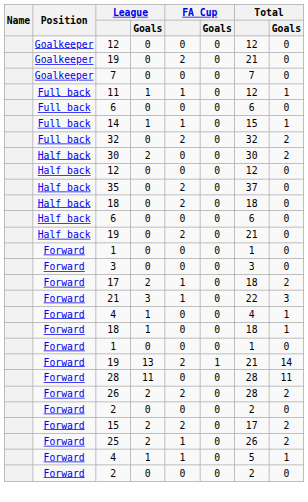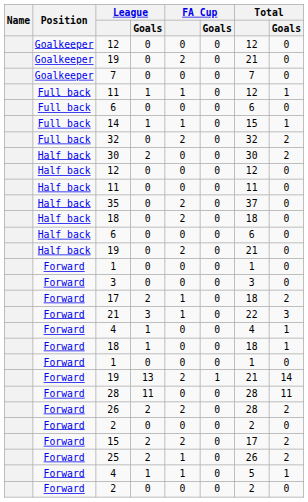 <table class="wikitable sortable plainrowheaders" style=text-align:center>
 <tr class="unsortable">
 <th scope=col rowspan=2>Name</th>
 <th scope=col rowspan=2>Position</th>
 <th scope=col colspan=2><a href='#'>League</a></th>
 <th scope=col colspan=2><a href='#'>FA Cup</a></th>
 <th scope=col colspan=2>Total</th>
 </tr>
 <tr>
 <th width=40 scope=col></th>
 <th width=40 scope=col>Goals</th>
 <th width=40 scope=col></th>
 <th width=40 scope=col>Goals</th>
 <th width=40 scope=col></th>
 <th width=40 scope=col>Goals</th>
 </tr>
 <tr>
 <th scope="row"></th>
 <td data-sort-value="1"><a href='#'>Goalkeeper</a></td>
 <td>12</td>
 <td>0</td>
 <td>0</td>
 <td>0</td>
 <td>12</td>
 <td>0</td>
 </tr>
 <tr>
 <th scope="row"></th>
 <td data-sort-value="1"><a href='#'>Goalkeeper</a></td>
 <td>19</td>
 <td>0</td>
 <td>2</td>
 <td>0</td>
 <td>21</td>
 <td>0</td>
 </tr>
 <tr>
 <th scope="row"></th>
 <td data-sort-value="1"><a href='#'>Goalkeeper</a></td>
 <td>7</td>
 <td>0</td>
 <td>0</td>
 <td>0</td>
 <td>7</td>
 <td>0</td>
 </tr>
 <tr>
 <th scope="row"></th>
 <td data-sort-value="2"><a href='#'>Full back</a></td>
 <td>11</td>
 <td>1</td>
 <td>1</td>
 <td>0</td>
 <td>12</td>
 <td>1</td>
 </tr>
 <tr>
 <th scope="row"></th>
 <td data-sort-value="2"><a href='#'>Full back</a></td>
 <td>6</td>
 <td>0</td>
 <td>0</td>
 <td>0</td>
 <td>6</td>
 <td>0</td>
 </tr>
 <tr>
 <th scope="row"></th>
 <td data-sort-value="2"><a href='#'>Full back</a></td>
 <td>14</td>
 <td>1</td>
 <td>1</td>
 <td>0</td>
 <td>15</td>
 <td>1</td>
 </tr>
 <tr>
 <th scope="row"></th>
 <td data-sort-value="2"><a href='#'>Full back</a></td>
 <td>32</td>
 <td>0</td>
 <td>2</td>
 <td>0</td>
 <td>32</td>
 <td>2</td>
 </tr>
 <tr>
 <th scope="row"></th>
 <td data-sort-value="3"><a href='#'>Half back</a></td>
 <td>30</td>
 <td>2</td>
 <td>0</td>
 <td>0</td>
 <td>30</td>
 <td>2</td>
 </tr>
 <tr>
 <th scope="row"></th>
 <td data-sort-value="3"><a href='#'>Half back</a></td>
 <td>12</td>
 <td>0</td>
 <td>0</td>
 <td>0</td>
 <td>12</td>
+<td>0</td>
+</tr>
+<tr>
+<th scope="row"></th>
+<td data-sort-value="3"><a href='#'>Half back</a></td>
+<td>11</td>
+<td>0</td>
+<td>0</td>
+<td>0</td>
+<td>11</td>
 <td>0</td>
 </tr>
 <tr>
 <th scope="row"></th>
 <td data-sort-value="3"><a href='#'>Half back</a></td>
 <td>35</td>
 <td>0</td>
 <td>2</td>
 <td>0</td>
 <td>37</td>
 <td>0</td>
 </tr>
 <tr>
 <th scope="row"></th>
 <td data-sort-value="3"><a href='#'>Half back</a></td>
 <td>18</td>
 <td>0</td>
 <td>2</td>
 <td>0</td>
 <td>18</td>
 <td>0</td>
 </tr>
 <tr>
 <th scope="row"></th>
 <td data-sort-value="3"><a href='#'>Half back</a></td>
 <td>6</td>
 <td>0</td>
 <td>0</td>
 <td>0</td>
 <td>6</td>
 <td>0</td>
 </tr>
 <tr>
 <th scope="row"></th>
 <td data-sort-value="3"><a href='#'>Half back</a></td>
 <td>19</td>
 <td>0</td>
 <td>2</td>
 <td>0</td>
 <td>21</td>
 <td>0</td>
 </tr>
 <tr>
 <th scope="row"></th>
 <td data-sort-value="4"><a href='#'>Forward</a></td>
 <td>1</td>
 <td>0</td>
 <td>0</td>
 <td>0</td>
 <td>1</td>
 <td>0</td>
 </tr>
 <tr>
 <th scope="row"></th>
 <td data-sort-value="4"><a href='#'>Forward</a></td>
 <td>3</td>
 <td>0</td>
 <td>0</td>
 <td>0</td>
 <td>3</td>
 <td>0</td>
 </tr>
 <tr>
 <th scope="row"></th>
 <td data-sort-value="4"><a href='#'>Forward</a></td>
 <td>17</td>
 <td>2</td>
 <td>1</td>
 <td>0</td>
 <td>18</td>
 <td>2</td>
 </tr>
 <tr>
 <th scope="row"></th>
 <td data-sort-value="4"><a href='#'>Forward</a></td>
 <td>21</td>
 <td>3</td>
 <td>1</td>
 <td>0</td>
 <td>22</td>
 <td>3</td>
 </tr>
 <tr>
 <th scope="row"></th>
 <td data-sort-value="4"><a href='#'>Forward</a></td>
 <td>4</td>
 <td>1</td>
 <td>0</td>
 <td>0</td>
 <td>4</td>
 <td>1</td>
 </tr>
 <tr>
 <th scope="row"></th>
 <td data-sort-value="4"><a href='#'>Forward</a></td>
 <td>18</td>
 <td>1</td>
 <td>0</td>
 <td>0</td>
 <td>18</td>
 <td>1</td>
 </tr>
 <tr>
 <th scope="row"></th>
 <td data-sort-value="4"><a href='#'>Forward</a></td>
 <td>1</td>
 <td>0</td>
 <td>0</td>
 <td>0</td>
 <td>1</td>
 <td>0</td>
 </tr>
 <tr>
 <th scope="row"></th>
 <td data-sort-value="4"><a href='#'>Forward</a></td>
 <td>19</td>
 <td>13</td>
 <td>2</td>
 <td>1</td>
 <td>21</td>
 <td>14</td>
 </tr>
 <tr>
 <th scope="row"></th>
 <td data-sort-value="4"><a href='#'>Forward</a></td>
 <td>28</td>
 <td>11</td>
 <td>0</td>
 <td>0</td>
 <td>28</td>
 <td>11</td>
 </tr>
 <tr>
 <th scope="row"></th>
 <td data-sort-value="4"><a href='#'>Forward</a></td>
 <td>26</td>
 <td>2</td>
 <td>2</td>
 <td>0</td>
 <td>28</td>
 <td>2</td>
 </tr>
 <tr>
 <th scope="row"></th>
 <td data-sort-value="4"><a href='#'>Forward</a></td>
 <td>2</td>
 <td>0</td>
 <td>0</td>
 <td>0</td>
 <td>2</td>
 <td>0</td>
 </tr>
 <tr>
 <th scope="row"></th>
 <td data-sort-value="4"><a href='#'>Forward</a></td>
 <td>15</td>
 <td>2</td>
 <td>2</td>
 <td>0</td>
 <td>17</td>
 <td>2</td>
 </tr>
 <tr>
 <th scope="row"></th>
 <td data-sort-value="4"><a href='#'>Forward</a></td>
 <td>25</td>
 <td>2</td>
 <td>1</td>
 <td>0</td>
 <td>26</td>
 <td>2</td>
 </tr>
 <tr>
 <th scope="row"></th>
 <td data-sort-value="4"><a href='#'>Forward</a></td>
 <td>4</td>
 <td>1</td>
 <td>1</td>
 <td>0</td>
 <td>5</td>
 <td>1</td>
 </tr>
 <tr>
 <th scope="row">  </th>
 <td data-sort-value="4"><a href='#'>Forward</a></td>
 <td>2</td>
 <td>0</td>
 <td>0</td>
 <td>0</td>
 <td>2</td>
 <td>0</td>
 </tr>
 </table>
